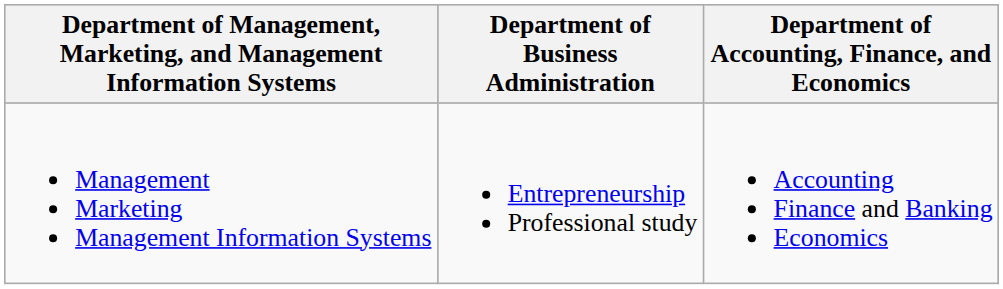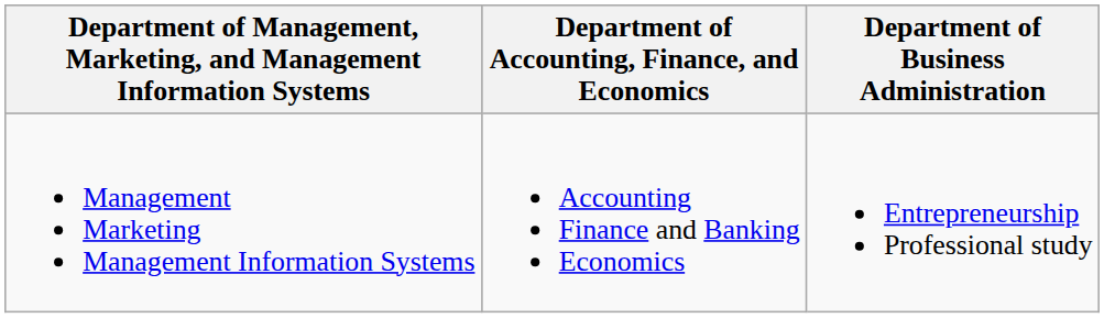 <table class="wikitable">
 <tr>
 <th style=max-width:4em>Department of Management, Marketing, and Management Information Systems</th>
+<th style=max-width:4em>Department of Accounting, Finance, and Economics</th>
 <th style=max-width:4em>Department of Business Administration</th>
-<th style=max-width:4em>Department of Accounting, Finance, and Economics</th>
 </tr>
 <tr>
 <td><br><ul><li><a href='#'>Management</a></li><li><a href='#'>Marketing</a></li><li><a href='#'>Management Information Systems</a></li></ul></td>
+<td><br><ul><li><a href='#'>Accounting</a></li><li><a href='#'>Finance</a> and <a href='#'>Banking</a></li><li><a href='#'>Economics</a></li></ul></td>
 <td><br><ul><li><a href='#'>Entrepreneurship</a></li><li>Professional study</li></ul></td>
-<td><br><ul><li><a href='#'>Accounting</a></li><li><a href='#'>Finance</a> and <a href='#'>Banking</a></li><li><a href='#'>Economics</a></li></ul></td>
 </tr>
 </table>
